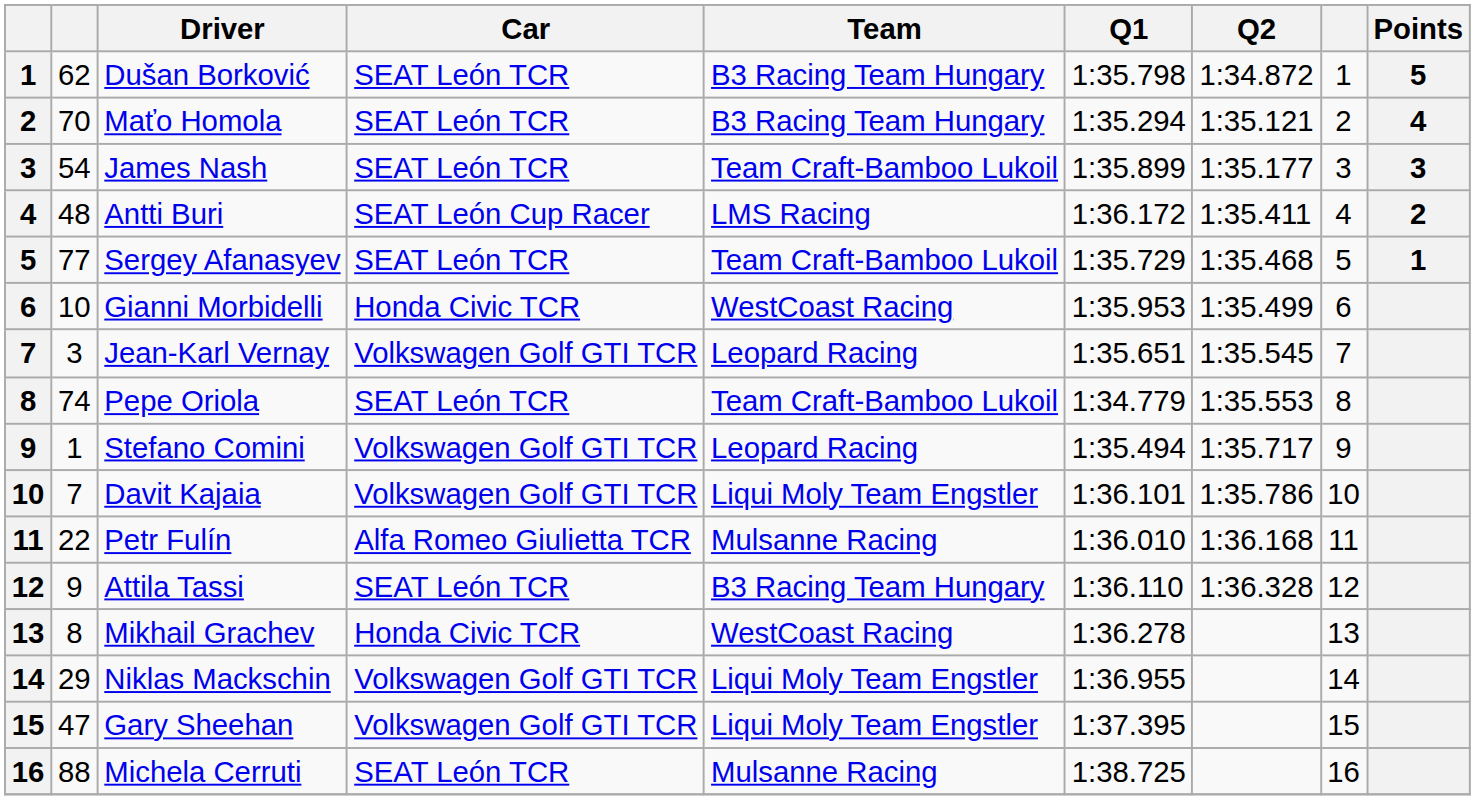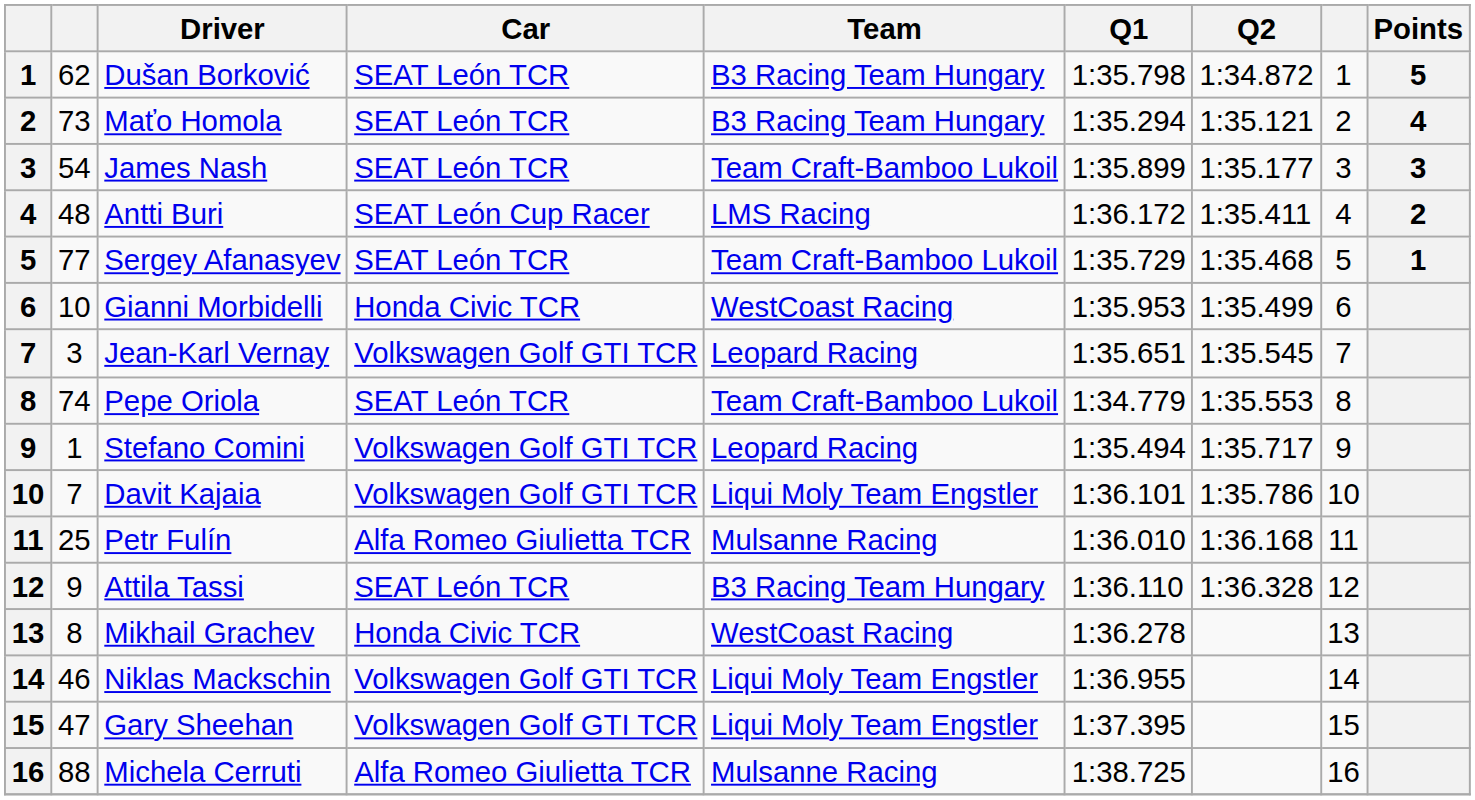 <table class="wikitable sortable" style="font-size:95%">
 <tr>
 <th></th>
 <th></th>
 <th>Driver</th>
 <th>Car</th>
 <th>Team</th>
 <th>Q1</th>
 <th>Q2</th>
 <th></th>
 <th>Points</th>
 </tr>
 <tr>
 <th>1</th>
 <td align=center>62</td>
 <td> <a href='#'>Dušan Borković</a></td>
 <td><a href='#'>SEAT León TCR</a></td>
 <td> <a href='#'>B3 Racing Team Hungary</a></td>
 <td>1:35.798</td>
 <td>1:34.872</td>
 <td align=center>1</td>
 <th>5</th>
 </tr>
 <tr>
 <th>2</th>
-<td align=center>70</td>
+<td align=center>73</td>
 <td> <a href='#'>Maťo Homola</a></td>
 <td><a href='#'>SEAT León TCR</a></td>
 <td> <a href='#'>B3 Racing Team Hungary</a></td>
 <td>1:35.294</td>
 <td>1:35.121</td>
 <td align=center>2</td>
 <th>4</th>
 </tr>
 <tr>
 <th>3</th>
 <td align=center>54</td>
 <td> <a href='#'>James Nash</a></td>
 <td><a href='#'>SEAT León TCR</a></td>
 <td> <a href='#'>Team Craft-Bamboo Lukoil</a></td>
 <td>1:35.899</td>
 <td>1:35.177</td>
 <td align=center>3</td>
 <th>3</th>
 </tr>
 <tr>
 <th>4</th>
 <td align=center>48</td>
 <td> <a href='#'>Antti Buri</a></td>
 <td><a href='#'>SEAT León Cup Racer</a></td>
 <td> <a href='#'>LMS Racing</a></td>
 <td>1:36.172</td>
 <td>1:35.411</td>
 <td align=center>4</td>
 <th>2</th>
 </tr>
 <tr>
 <th>5</th>
 <td align=center>77</td>
 <td> <a href='#'>Sergey Afanasyev</a></td>
 <td><a href='#'>SEAT León TCR</a></td>
 <td> <a href='#'>Team Craft-Bamboo Lukoil</a></td>
 <td>1:35.729</td>
 <td>1:35.468</td>
 <td align=center>5</td>
 <th>1</th>
 </tr>
 <tr>
 <th>6</th>
 <td align=center>10</td>
 <td> <a href='#'>Gianni Morbidelli</a></td>
 <td><a href='#'>Honda Civic TCR</a></td>
 <td> <a href='#'>WestCoast Racing</a></td>
 <td>1:35.953</td>
 <td>1:35.499</td>
 <td align=center>6</td>
 <th></th>
 </tr>
 <tr>
 <th>7</th>
 <td align=center>3</td>
 <td> <a href='#'>Jean-Karl Vernay</a></td>
 <td><a href='#'>Volkswagen Golf GTI TCR</a></td>
 <td> <a href='#'>Leopard Racing</a></td>
 <td>1:35.651</td>
 <td>1:35.545</td>
 <td align=center>7</td>
 <th></th>
 </tr>
 <tr>
 <th>8</th>
 <td align=center>74</td>
 <td> <a href='#'>Pepe Oriola</a></td>
 <td><a href='#'>SEAT León TCR</a></td>
 <td> <a href='#'>Team Craft-Bamboo Lukoil</a></td>
 <td>1:34.779</td>
 <td>1:35.553</td>
 <td align=center>8</td>
 <th></th>
 </tr>
 <tr>
 <th>9</th>
 <td align=center>1</td>
 <td> <a href='#'>Stefano Comini</a></td>
 <td><a href='#'>Volkswagen Golf GTI TCR</a></td>
 <td> <a href='#'>Leopard Racing</a></td>
 <td>1:35.494</td>
 <td>1:35.717</td>
 <td align=center>9</td>
 <th></th>
 </tr>
 <tr>
 <th>10</th>
 <td align=center>7</td>
 <td> <a href='#'>Davit Kajaia</a></td>
 <td><a href='#'>Volkswagen Golf GTI TCR</a></td>
 <td> <a href='#'>Liqui Moly Team Engstler</a></td>
 <td>1:36.101</td>
 <td>1:35.786</td>
 <td align=center>10</td>
 <th></th>
 </tr>
 <tr>
 <th>11</th>
-<td align=center>22</td>
+<td align=center>25</td>
 <td> <a href='#'>Petr Fulín</a></td>
 <td><a href='#'>Alfa Romeo Giulietta TCR</a></td>
 <td> <a href='#'>Mulsanne Racing</a></td>
 <td>1:36.010</td>
 <td>1:36.168</td>
 <td align=center>11</td>
 <th></th>
 </tr>
 <tr>
 <th>12</th>
 <td align=center>9</td>
 <td> <a href='#'>Attila Tassi</a></td>
 <td><a href='#'>SEAT León TCR</a></td>
 <td> <a href='#'>B3 Racing Team Hungary</a></td>
 <td>1:36.110</td>
 <td>1:36.328</td>
 <td align=center>12</td>
 <th></th>
 </tr>
 <tr>
 <th>13</th>
 <td align=center>8</td>
 <td> <a href='#'>Mikhail Grachev</a></td>
 <td><a href='#'>Honda Civic TCR</a></td>
 <td> <a href='#'>WestCoast Racing</a></td>
 <td>1:36.278</td>
 <td></td>
 <td align=center>13</td>
 <th></th>
 </tr>
 <tr>
 <th>14</th>
-<td align=center>29</td>
+<td align=center>46</td>
 <td> <a href='#'>Niklas Mackschin</a></td>
 <td><a href='#'>Volkswagen Golf GTI TCR</a></td>
 <td> <a href='#'>Liqui Moly Team Engstler</a></td>
 <td>1:36.955</td>
 <td></td>
 <td align=center>14</td>
 <th></th>
 </tr>
 <tr>
 <th>15</th>
 <td align=center>47</td>
 <td> <a href='#'>Gary Sheehan</a></td>
 <td><a href='#'>Volkswagen Golf GTI TCR</a></td>
 <td> <a href='#'>Liqui Moly Team Engstler</a></td>
 <td>1:37.395</td>
 <td></td>
 <td align=center>15</td>
 <th></th>
 </tr>
 <tr>
 <th>16</th>
 <td align=center>88</td>
 <td> <a href='#'>Michela Cerruti</a></td>
-<td><a href='#'>SEAT León TCR</a></td>
+<td><a href='#'>Alfa Romeo Giulietta TCR</a></td>
 <td> <a href='#'>Mulsanne Racing</a></td>
 <td>1:38.725</td>
 <td></td>
 <td align=center>16</td>
 <th></th>
 </tr>
 <tr>
 </tr>
 </table>
